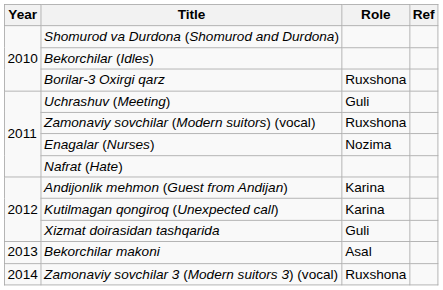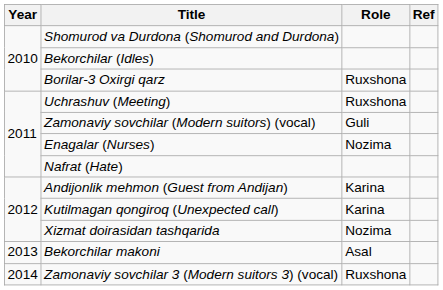 <table class="wikitable sortable">
 <tr>
 <th>Year</th>
 <th>Title</th>
 <th>Role</th>
 <th class = "unsortable">Ref</th>
 </tr>
 <tr>
 <td rowspan=3>2010</td>
 <td><em>Shomurod va Durdona</em> (<em>Shomurod and Durdona</em>)</td>
 <td></td>
 <td></td>
 </tr>
 <tr>
 <td><em>Bekorchilar</em> (<em>Idles</em>)</td>
 <td></td>
 <td></td>
 </tr>
 <tr>
 <td><em>Borilar-3 Oxirgi qarz</em></td>
 <td>Ruxshona</td>
 <td></td>
 </tr>
 <tr>
 <td rowspan=4>2011</td>
 <td><em>Uchrashuv</em> (<em>Meeting</em>)</td>
-<td>Guli</td>
+<td>Ruxshona</td>
 <td></td>
 </tr>
 <tr>
 <td><em>Zamonaviy sovchilar</em> (<em>Modern suitors</em>) (vocal)</td>
-<td>Ruxshona</td>
+<td>Guli</td>
 <td></td>
 </tr>
 <tr>
 <td><em>Enagalar</em> (<em>Nurses</em>)</td>
 <td>Nozima</td>
 <td></td>
 </tr>
 <tr>
 <td><em>Nafrat</em> (<em>Hate</em>)</td>
 <td></td>
 <td></td>
 </tr>
 <tr>
 <td rowspan=3>2012</td>
 <td><em>Andijonlik mehmon</em> (<em>Guest from Andijan</em>)</td>
 <td>Karina</td>
 <td></td>
 </tr>
 <tr>
 <td><em>Kutilmagan qongiroq</em> (<em>Unexpected call</em>)</td>
 <td>Karina</td>
 <td></td>
 </tr>
 <tr>
 <td><em>Xizmat doirasidan tashqarida</em></td>
-<td>Guli</td>
+<td>Nozima</td>
 <td></td>
 </tr>
 <tr>
 <td>2013</td>
 <td><em>Bekorchilar makoni</em></td>
 <td>Asal</td>
 <td></td>
 </tr>
 <tr>
 <td>2014</td>
 <td><em>Zamonaviy sovchilar 3</em> (<em>Modern suitors 3</em>) (vocal)</td>
 <td>Ruxshona</td>
 <td></td>
 </tr>
 </table>
